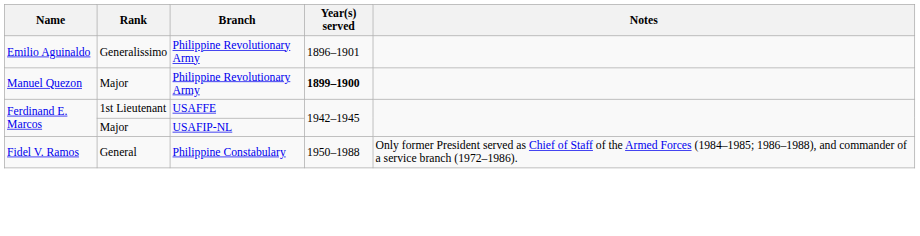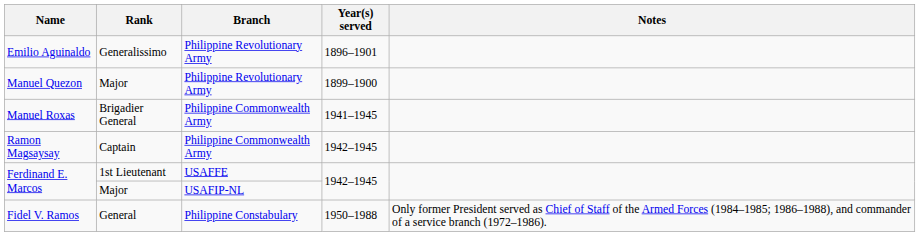 <table class="wikitable sortable">
 <tr>
 <th>Name</th>
 <th>Rank</th>
 <th>Branch</th>
 <th>Year(s) served</th>
 <th>Notes</th>
 </tr>
 <tr>
 <td><a href='#'>Emilio Aguinaldo</a></td>
 <td>Generalissimo</td>
 <td><a href='#'>Philippine Revolutionary Army</a></td>
 <td>1896–1901</td>
 <td></td>
 </tr>
 <tr>
 <td><a href='#'>Manuel Quezon</a></td>
 <td>Major</td>
 <td><a href='#'>Philippine Revolutionary Army</a></td>
-<td><strong>1899–1900</strong></td>
+<td>1899–1900</td>
+<td></td>
+</tr>
+<tr>
+<td><a href='#'>Manuel Roxas</a></td>
+<td>Brigadier General</td>
+<td><a href='#'>Philippine Commonwealth Army</a></td>
+<td>1941–1945</td>
+<td></td>
+</tr>
+<tr>
+<td><a href='#'>Ramon Magsaysay</a></td>
+<td>Captain</td>
+<td><a href='#'>Philippine Commonwealth Army</a></td>
+<td>1942–1945</td>
 <td></td>
 </tr>
 <tr>
 <td rowspan="2"><a href='#'>Ferdinand E. Marcos</a></td>
 <td>1st Lieutenant</td>
 <td><a href='#'>USAFFE</a></td>
 <td rowspan="2">1942–1945</td>
 <td rowspan="2"></td>
 </tr>
 <tr>
 <td>Major</td>
 <td><a href='#'>USAFIP-NL</a></td>
 </tr>
 <tr>
 <td><a href='#'>Fidel V. Ramos</a></td>
 <td>General</td>
 <td><a href='#'>Philippine Constabulary</a></td>
 <td>1950–1988</td>
 <td>Only former President served as <a href='#'>Chief of Staff</a> of the <a href='#'>Armed Forces</a> (1984–1985; 1986–1988), and commander of a service branch (1972–1986).</td>
 </tr>
 </table>
